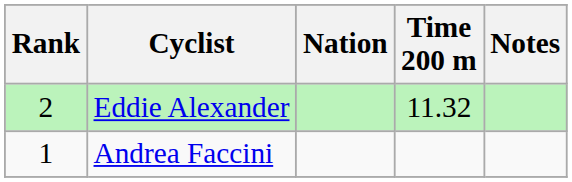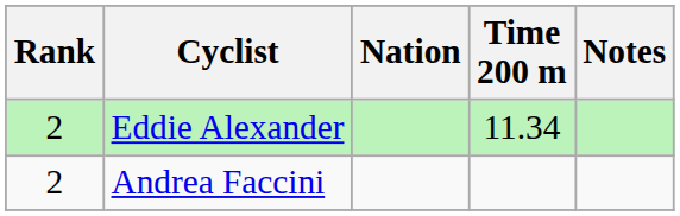 <table class="wikitable sortable" style="text-align:center">
 <tr>
 <th>Rank</th>
 <th>Cyclist</th>
 <th>Nation</th>
 <th>Time<br>200 m</th>
 <th>Notes</th>
 </tr>
 <tr bgcolor=bbf3bb>
 <td>2</td>
 <td align=left><a href='#'>Eddie Alexander</a></td>
 <td align=left></td>
-<td>11.32</td>
+<td>11.34</td>
 <td></td>
 </tr>
 <tr>
-<td>1</td>
+<td>2</td>
 <td align=left><a href='#'>Andrea Faccini</a></td>
 <td align=left></td>
 <td></td>
 <td></td>
 </tr>
 </table>
